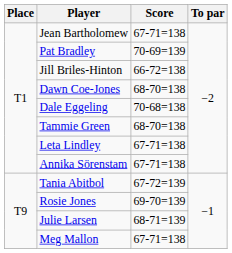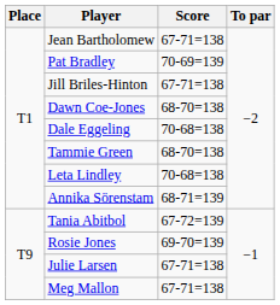 <table class=wikitable style="text-align:center">
 <tr>
 <th>Place</th>
 <th>Player</th>
 <th>Score</th>
 <th>To par</th>
 </tr>
 <tr>
 <td rowspan=8>T1</td>
 <td align=left> Jean Bartholomew</td>
 <td>67-71=138</td>
 <td rowspan=8>−2</td>
 </tr>
 <tr>
 <td align=left> <a href='#'>Pat Bradley</a></td>
 <td>70-69=139</td>
 </tr>
 <tr>
 <td align=left> Jill Briles-Hinton</td>
-<td>66-72=138</td>
+<td>67-71=138</td>
 </tr>
 <tr>
 <td align=left> <a href='#'>Dawn Coe-Jones</a></td>
 <td>68-70=138</td>
 </tr>
 <tr>
 <td align=left> <a href='#'>Dale Eggeling</a></td>
 <td>70-68=138</td>
 </tr>
 <tr>
 <td align=left> <a href='#'>Tammie Green</a></td>
 <td>68-70=138</td>
 </tr>
 <tr>
 <td align=left> <a href='#'>Leta Lindley</a></td>
-<td>67-71=138</td>
+<td>70-68=138</td>
 </tr>
 <tr>
 <td align=left> <a href='#'>Annika Sörenstam</a></td>
-<td>67-71=138</td>
+<td>68-71=139</td>
 </tr>
 <tr>
 <td rowspan=4>T9</td>
 <td align=left> <a href='#'>Tania Abitbol</a></td>
 <td>67-72=139</td>
 <td rowspan=4>−1</td>
 </tr>
 <tr>
 <td align=left> <a href='#'>Rosie Jones</a></td>
 <td>69-70=139</td>
 </tr>
 <tr>
 <td align=left> <a href='#'>Julie Larsen</a></td>
-<td>68-71=139</td>
+<td>67-71=138</td>
 </tr>
 <tr>
 <td align=left> <a href='#'>Meg Mallon</a></td>
 <td>67-71=138</td>
 </tr>
 </table>
